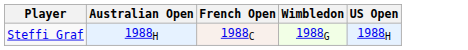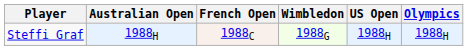 <table class="wikitable nowrap" style="text-align:center">
 <tr>
 <th>Player</th>
 <th>Australian Open</th>
 <th>French Open</th>
 <th>Wimbledon</th>
 <th>US Open</th>
+<th><a href='#'>Olympics</a></th>
 </tr>
 <tr>
 <td style="text-align: left;"> <a href='#'>Steffi Graf</a></td>
 <td style="background: #e6f2ff;"><a href='#'>1988</a><sub>H</sub></td>
 <td style="background: #f9f0eb;"><a href='#'>1988</a><sub>C</sub></td>
 <td style="background: #f2ffe6;"><a href='#'>1988</a><sub>G</sub></td>
 <td style="background: #e6f2ff;"><a href='#'>1988</a><sub>H</sub></td>
+<td style="background: #e6f2ff;"><a href='#'>1988</a><sub>H</sub></td>
 </tr>
 </table>
